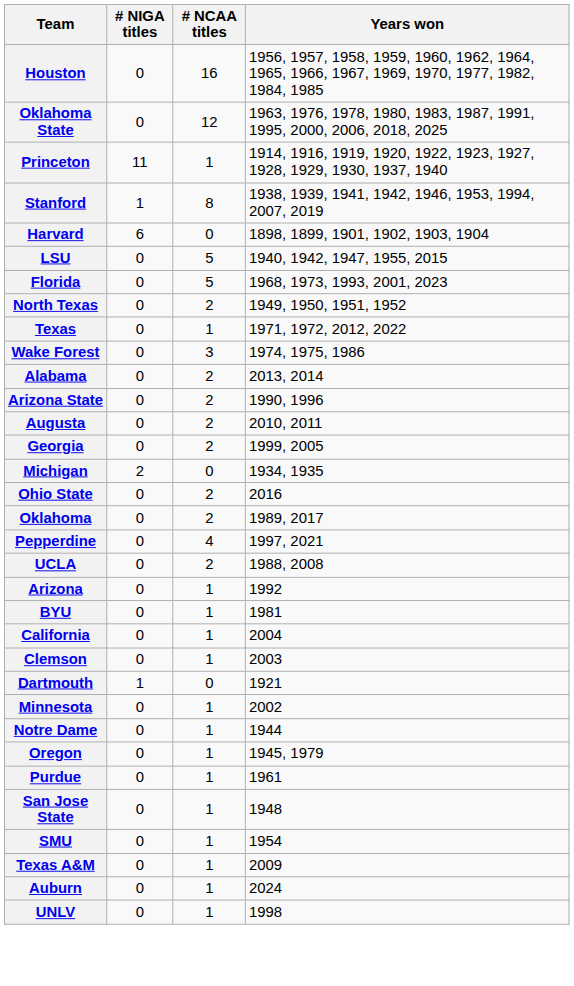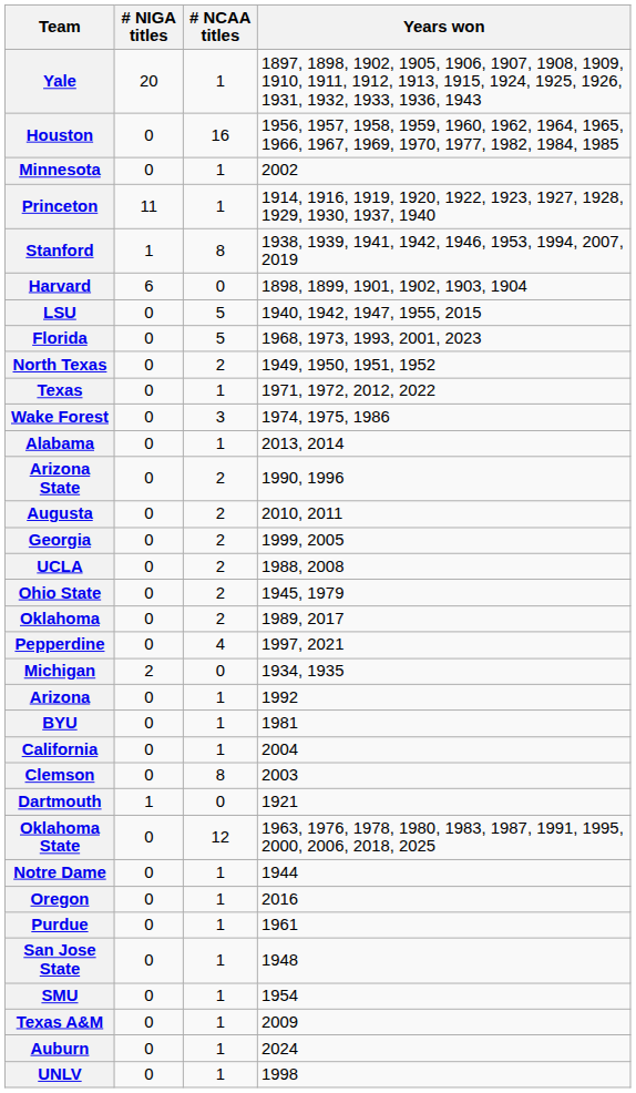 <table class="wikitable plainrowheaders sortable">
 <tr>
 <th scope="col">Team</th>
 <th scope="col"># NIGA titles</th>
 <th scope="col"># NCAA titles</th>
 <th scope="col">Years won</th>
 </tr>
 <tr>
+<th scope="row"><a href='#'>Yale</a></th>
+<td style="text-align:center">20</td>
+<td style="text-align:center">1</td>
+<td>1897, 1898, 1902, 1905, 1906, 1907, 1908, 1909, 1910, 1911, 1912, 1913, 1915, 1924, 1925, 1926, 1931, 1932, 1933, 1936, 1943</td>
+</tr>
+<tr>
 <th scope="row"><a href='#'>Houston</a></th>
 <td style="text-align:center">0</td>
 <td style="text-align:center">16</td>
 <td>1956, 1957, 1958, 1959, 1960, 1962, 1964, 1965, 1966, 1967, 1969, 1970, 1977, 1982, 1984, 1985</td>
 </tr>
 <tr>
-<th scope="row"><a href='#'>Oklahoma State</a></th>
+<th scope="row"><a href='#'>Minnesota</a></th>
 <td style="text-align:center">0</td>
-<td style="text-align:center">12</td>
-<td>1963, 1976, 1978, 1980, 1983, 1987, 1991, 1995, 2000, 2006, 2018, 2025</td>
+<td style="text-align:center">1</td>
+<td>2002</td>
 </tr>
 <tr>
 <th scope="row"><a href='#'>Princeton</a></th>
 <td style="text-align:center">11</td>
 <td style="text-align:center">1</td>
 <td>1914, 1916, 1919, 1920, 1922, 1923, 1927, 1928, 1929, 1930, 1937, 1940</td>
 </tr>
 <tr>
 <th scope="row"><a href='#'>Stanford</a></th>
 <td style="text-align:center">1</td>
 <td style="text-align:center">8</td>
 <td>1938, 1939, 1941, 1942, 1946, 1953, 1994, 2007, 2019</td>
 </tr>
 <tr>
 <th scope="row"><a href='#'>Harvard</a></th>
 <td style="text-align:center">6</td>
 <td style="text-align:center">0</td>
 <td>1898, 1899, 1901, 1902, 1903, 1904</td>
 </tr>
 <tr>
 <th scope="row"><a href='#'>LSU</a></th>
 <td style="text-align:center">0</td>
 <td style="text-align:center">5</td>
 <td>1940, 1942, 1947, 1955, 2015</td>
 </tr>
 <tr>
 <th scope="row"><a href='#'>Florida</a></th>
 <td style="text-align:center">0</td>
 <td style="text-align:center">5</td>
 <td>1968, 1973, 1993, 2001, 2023</td>
 </tr>
 <tr>
 <th scope="row"><a href='#'>North Texas</a></th>
 <td style="text-align:center">0</td>
 <td style="text-align:center">2</td>
 <td>1949, 1950, 1951, 1952</td>
 </tr>
 <tr>
 <th scope="row"><a href='#'>Texas</a></th>
 <td style="text-align:center">0</td>
 <td style="text-align:center">1</td>
 <td>1971, 1972, 2012, 2022</td>
 </tr>
 <tr>
 <th scope="row"><a href='#'>Wake Forest</a></th>
 <td style="text-align:center">0</td>
 <td style="text-align:center">3</td>
 <td>1974, 1975, 1986</td>
 </tr>
 <tr>
 <th scope="row"><a href='#'>Alabama</a></th>
 <td style="text-align:center">0</td>
-<td style="text-align:center">2</td>
+<td style="text-align:center">1</td>
 <td>2013, 2014</td>
 </tr>
 <tr>
 <th scope="row"><a href='#'>Arizona State</a></th>
 <td style="text-align:center">0</td>
 <td style="text-align:center">2</td>
 <td>1990, 1996</td>
 </tr>
 <tr>
 <th scope="row"><a href='#'>Augusta</a></th>
 <td style="text-align:center">0</td>
 <td style="text-align:center">2</td>
 <td>2010, 2011</td>
 </tr>
 <tr>
 <th scope="row"><a href='#'>Georgia</a></th>
 <td style="text-align:center">0</td>
 <td style="text-align:center">2</td>
 <td>1999, 2005</td>
 </tr>
 <tr>
-<th scope="row"><a href='#'>Michigan</a></th>
+<th scope="row"><a href='#'>UCLA</a></th>
+<td style="text-align:center">0</td>
 <td style="text-align:center">2</td>
-<td style="text-align:center">0</td>
-<td>1934, 1935</td>
+<td>1988, 2008</td>
 </tr>
 <tr>
 <th scope="row"><a href='#'>Ohio State</a></th>
 <td style="text-align:center">0</td>
 <td style="text-align:center">2</td>
-<td>2016</td>
+<td>1945, 1979</td>
 </tr>
 <tr>
 <th scope="row"><a href='#'>Oklahoma</a></th>
 <td style="text-align:center">0</td>
 <td style="text-align:center">2</td>
 <td>1989, 2017</td>
 </tr>
 <tr>
 <th scope="row"><a href='#'>Pepperdine</a></th>
 <td style="text-align:center">0</td>
 <td style="text-align:center">4</td>
 <td>1997, 2021</td>
 </tr>
 <tr>
-<th scope="row"><a href='#'>UCLA</a></th>
+<th scope="row"><a href='#'>Michigan</a></th>
+<td style="text-align:center">2</td>
 <td style="text-align:center">0</td>
-<td style="text-align:center">2</td>
-<td>1988, 2008</td>
+<td>1934, 1935</td>
 </tr>
 <tr>
 <th scope="row"><a href='#'>Arizona</a></th>
 <td style="text-align:center">0</td>
 <td style="text-align:center">1</td>
 <td>1992</td>
 </tr>
 <tr>
 <th scope="row"><a href='#'>BYU</a></th>
 <td style="text-align:center">0</td>
 <td style="text-align:center">1</td>
 <td>1981</td>
 </tr>
 <tr>
 <th scope="row"><a href='#'>California</a></th>
 <td style="text-align:center">0</td>
 <td style="text-align:center">1</td>
 <td>2004</td>
 </tr>
 <tr>
 <th scope="row"><a href='#'>Clemson</a></th>
 <td style="text-align:center">0</td>
-<td style="text-align:center">1</td>
+<td style="text-align:center">8</td>
 <td>2003</td>
 </tr>
 <tr>
 <th scope="row"><a href='#'>Dartmouth</a></th>
 <td style="text-align:center">1</td>
 <td style="text-align:center">0</td>
 <td>1921</td>
 </tr>
 <tr>
-<th scope="row"><a href='#'>Minnesota</a></th>
+<th scope="row"><a href='#'>Oklahoma State</a></th>
 <td style="text-align:center">0</td>
-<td style="text-align:center">1</td>
-<td>2002</td>
+<td style="text-align:center">12</td>
+<td>1963, 1976, 1978, 1980, 1983, 1987, 1991, 1995, 2000, 2006, 2018, 2025</td>
 </tr>
 <tr>
 <th scope="row"><a href='#'>Notre Dame</a></th>
 <td style="text-align:center">0</td>
 <td style="text-align:center">1</td>
 <td>1944</td>
 </tr>
 <tr>
 <th scope="row"><a href='#'>Oregon</a></th>
 <td style="text-align:center">0</td>
 <td style="text-align:center">1</td>
-<td>1945, 1979</td>
+<td>2016</td>
 </tr>
 <tr>
 <th scope="row"><a href='#'>Purdue</a></th>
 <td style="text-align:center">0</td>
 <td style="text-align:center">1</td>
 <td>1961</td>
 </tr>
 <tr>
 <th scope="row"><a href='#'>San Jose State</a></th>
 <td style="text-align:center">0</td>
 <td style="text-align:center">1</td>
 <td>1948</td>
 </tr>
 <tr>
 <th scope="row"><a href='#'>SMU</a></th>
 <td style="text-align:center">0</td>
 <td style="text-align:center">1</td>
 <td>1954</td>
 </tr>
 <tr>
 <th scope="row"><a href='#'>Texas A&M</a></th>
 <td style="text-align:center">0</td>
 <td style="text-align:center">1</td>
 <td>2009</td>
 </tr>
 <tr>
 <th scope="row"><a href='#'>Auburn</a></th>
 <td style="text-align:center">0</td>
 <td style="text-align:center">1</td>
 <td>2024</td>
 </tr>
 <tr>
 <th scope="row"><a href='#'>UNLV</a></th>
 <td style="text-align:center">0</td>
 <td style="text-align:center">1</td>
 <td>1998</td>
 </tr>
 </table>
